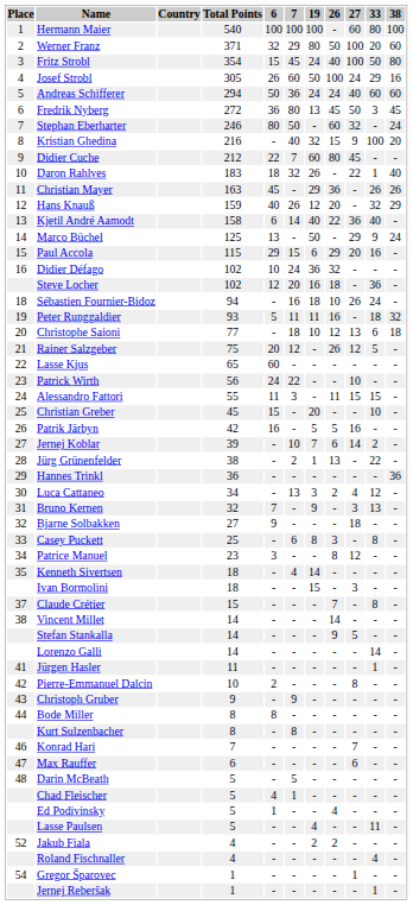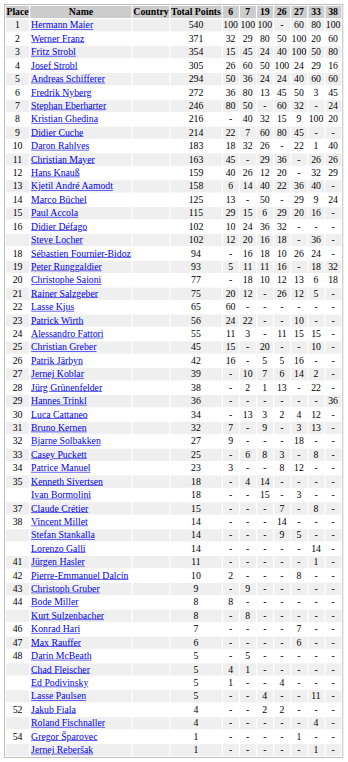 <table border="0" style="border: 1px solid #999; background-color:#FFFFFF; text-align:center">
 <tr align="center" bgcolor="#CCCCCC">
 <th>Place</th>
 <th>Name</th>
 <th>Country</th>
 <th>Total Points</th>
 <th>6</th>
 <th>7</th>
 <th>19</th>
 <th>26</th>
 <th>27</th>
 <th>33</th>
 <th>38</th>
 </tr>
 <tr bgcolor="#EFEFEF">
 <td>1</td>
 <td align="left"><a href='#'>Hermann Maier</a></td>
 <td align="left"></td>
 <td>540</td>
 <td>100</td>
 <td>100</td>
 <td>100</td>
 <td>-</td>
 <td>60</td>
 <td>80</td>
 <td>100</td>
 </tr>
 <tr>
 <td>2</td>
 <td align="left"><a href='#'>Werner Franz</a></td>
 <td align="left"></td>
 <td>371</td>
 <td>32</td>
 <td>29</td>
 <td>80</td>
 <td>50</td>
 <td>100</td>
 <td>20</td>
 <td>60</td>
 </tr>
 <tr bgcolor="#EFEFEF">
 <td>3</td>
 <td align="left"><a href='#'>Fritz Strobl</a></td>
 <td align="left"></td>
 <td>354</td>
 <td>15</td>
 <td>45</td>
 <td>24</td>
 <td>40</td>
 <td>100</td>
 <td>50</td>
 <td>80</td>
 </tr>
 <tr>
 <td>4</td>
 <td align="left"><a href='#'>Josef Strobl</a></td>
 <td align="left"></td>
 <td>305</td>
 <td>26</td>
 <td>60</td>
 <td>50</td>
 <td>100</td>
 <td>24</td>
 <td>29</td>
 <td>16</td>
 </tr>
 <tr bgcolor="#EFEFEF">
 <td>5</td>
 <td align="left"><a href='#'>Andreas Schifferer</a></td>
 <td align="left"></td>
 <td>294</td>
 <td>50</td>
 <td>36</td>
 <td>24</td>
 <td>24</td>
 <td>40</td>
 <td>60</td>
 <td>60</td>
 </tr>
 <tr>
 <td>6</td>
 <td align="left"><a href='#'>Fredrik Nyberg</a></td>
 <td align="left"></td>
 <td>272</td>
 <td>36</td>
 <td>80</td>
 <td>13</td>
 <td>45</td>
 <td>50</td>
 <td>3</td>
 <td>45</td>
 </tr>
 <tr bgcolor="#EFEFEF">
 <td>7</td>
 <td align="left"><a href='#'>Stephan Eberharter</a></td>
 <td align="left"></td>
 <td>246</td>
 <td>80</td>
 <td>50</td>
 <td>-</td>
 <td>60</td>
 <td>32</td>
 <td>-</td>
 <td>24</td>
 </tr>
 <tr>
 <td>8</td>
 <td align="left"><a href='#'>Kristian Ghedina</a></td>
 <td align="left"></td>
 <td>216</td>
 <td>-</td>
 <td>40</td>
 <td>32</td>
 <td>15</td>
 <td>9</td>
 <td>100</td>
 <td>20</td>
 </tr>
 <tr bgcolor="#EFEFEF">
 <td>9</td>
 <td align="left"><a href='#'>Didier Cuche</a></td>
 <td align="left"></td>
-<td>212</td>
+<td>214</td>
 <td>22</td>
 <td>7</td>
 <td>60</td>
 <td>80</td>
 <td>45</td>
 <td>-</td>
 <td>-</td>
 </tr>
 <tr>
 <td>10</td>
 <td align="left"><a href='#'>Daron Rahlves</a></td>
 <td align="left"></td>
 <td>183</td>
 <td>18</td>
 <td>32</td>
 <td>26</td>
 <td>-</td>
 <td>22</td>
 <td>1</td>
 <td>40</td>
 </tr>
 <tr bgcolor="#EFEFEF">
 <td>11</td>
 <td align="left"><a href='#'>Christian Mayer</a></td>
 <td align="left"></td>
 <td>163</td>
 <td>45</td>
 <td>-</td>
 <td>29</td>
 <td>36</td>
 <td>-</td>
 <td>26</td>
 <td>26</td>
 </tr>
 <tr>
 <td>12</td>
 <td align="left"><a href='#'>Hans Knauß</a></td>
 <td align="left"></td>
 <td>159</td>
 <td>40</td>
 <td>26</td>
 <td>12</td>
 <td>20</td>
 <td>-</td>
 <td>32</td>
 <td>29</td>
 </tr>
 <tr bgcolor="#EFEFEF">
 <td>13</td>
 <td align="left"><a href='#'>Kjetil André Aamodt</a></td>
 <td align="left"></td>
 <td>158</td>
 <td>6</td>
 <td>14</td>
 <td>40</td>
 <td>22</td>
 <td>36</td>
 <td>40</td>
 <td>-</td>
 </tr>
 <tr>
 <td>14</td>
 <td align="left"><a href='#'>Marco Büchel</a></td>
 <td align="left"></td>
 <td>125</td>
 <td>13</td>
 <td>-</td>
 <td>50</td>
 <td>-</td>
 <td>29</td>
 <td>9</td>
 <td>24</td>
 </tr>
 <tr bgcolor="#EFEFEF">
 <td>15</td>
 <td align="left"><a href='#'>Paul Accola</a></td>
 <td align="left"></td>
 <td>115</td>
 <td>29</td>
 <td>15</td>
 <td>6</td>
 <td>29</td>
 <td>20</td>
 <td>16</td>
 <td>-</td>
 </tr>
 <tr>
 <td>16</td>
 <td align="left"><a href='#'>Didier Défago</a></td>
 <td align="left"></td>
 <td>102</td>
 <td>10</td>
 <td>24</td>
 <td>36</td>
 <td>32</td>
 <td>-</td>
 <td>-</td>
 <td>-</td>
 </tr>
 <tr bgcolor="#EFEFEF">
 <td></td>
 <td align="left"><a href='#'>Steve Locher</a></td>
 <td align="left"></td>
 <td>102</td>
 <td>12</td>
 <td>20</td>
 <td>16</td>
 <td>18</td>
 <td>-</td>
 <td>36</td>
 <td>-</td>
 </tr>
 <tr>
 <td>18</td>
 <td align="left"><a href='#'>Sébastien Fournier-Bidoz</a></td>
 <td align="left"></td>
 <td>94</td>
 <td>-</td>
 <td>16</td>
 <td>18</td>
 <td>10</td>
 <td>26</td>
 <td>24</td>
 <td>-</td>
 </tr>
 <tr bgcolor="#EFEFEF">
 <td>19</td>
 <td align="left"><a href='#'>Peter Runggaldier</a></td>
 <td align="left"></td>
 <td>93</td>
 <td>5</td>
 <td>11</td>
 <td>11</td>
 <td>16</td>
 <td>-</td>
 <td>18</td>
 <td>32</td>
 </tr>
 <tr>
 <td>20</td>
 <td align="left"><a href='#'>Christophe Saioni</a></td>
 <td align="left"></td>
 <td>77</td>
 <td>-</td>
 <td>18</td>
 <td>10</td>
 <td>12</td>
 <td>13</td>
 <td>6</td>
 <td>18</td>
 </tr>
 <tr bgcolor="#EFEFEF">
 <td>21</td>
 <td align="left"><a href='#'>Rainer Salzgeber</a></td>
 <td align="left"></td>
 <td>75</td>
 <td>20</td>
 <td>12</td>
 <td>-</td>
 <td>26</td>
 <td>12</td>
 <td>5</td>
 <td>-</td>
 </tr>
 <tr>
 <td>22</td>
 <td align="left"><a href='#'>Lasse Kjus</a></td>
 <td align="left"></td>
 <td>65</td>
 <td>60</td>
 <td>-</td>
 <td>-</td>
 <td>-</td>
 <td>-</td>
 <td>-</td>
 <td>-</td>
 </tr>
 <tr bgcolor="#EFEFEF">
 <td>23</td>
 <td align="left"><a href='#'>Patrick Wirth</a></td>
 <td align="left"></td>
 <td>56</td>
 <td>24</td>
 <td>22</td>
 <td>-</td>
 <td>-</td>
 <td>10</td>
 <td>-</td>
 <td>-</td>
 </tr>
 <tr>
 <td>24</td>
 <td align="left"><a href='#'>Alessandro Fattori</a></td>
 <td align="left"></td>
 <td>55</td>
 <td>11</td>
 <td>3</td>
 <td>-</td>
 <td>11</td>
 <td>15</td>
 <td>15</td>
 <td>-</td>
 </tr>
 <tr bgcolor="#EFEFEF">
 <td>25</td>
 <td align="left"><a href='#'>Christian Greber</a></td>
 <td align="left"></td>
 <td>45</td>
 <td>15</td>
 <td>-</td>
 <td>20</td>
 <td>-</td>
 <td>-</td>
 <td>10</td>
 <td>-</td>
 </tr>
 <tr>
 <td>26</td>
 <td align="left"><a href='#'>Patrik Järbyn</a></td>
 <td align="left"></td>
 <td>42</td>
 <td>16</td>
 <td>-</td>
 <td>5</td>
 <td>5</td>
 <td>16</td>
 <td>-</td>
 <td>-</td>
 </tr>
 <tr bgcolor="#EFEFEF">
 <td>27</td>
 <td align="left"><a href='#'>Jernej Koblar</a></td>
 <td align="left"></td>
 <td>39</td>
 <td>-</td>
 <td>10</td>
 <td>7</td>
 <td>6</td>
 <td>14</td>
 <td>2</td>
 <td>-</td>
 </tr>
 <tr>
 <td>28</td>
 <td align="left"><a href='#'>Jürg Grünenfelder</a></td>
 <td align="left"></td>
 <td>38</td>
 <td>-</td>
 <td>2</td>
 <td>1</td>
 <td>13</td>
 <td>-</td>
 <td>22</td>
 <td>-</td>
 </tr>
 <tr bgcolor="#EFEFEF">
 <td>29</td>
 <td align="left"><a href='#'>Hannes Trinkl</a></td>
 <td align="left"></td>
 <td>36</td>
 <td>-</td>
 <td>-</td>
 <td>-</td>
 <td>-</td>
 <td>-</td>
 <td>-</td>
 <td>36</td>
 </tr>
 <tr>
 <td>30</td>
 <td align="left"><a href='#'>Luca Cattaneo</a></td>
 <td align="left"></td>
 <td>34</td>
 <td>-</td>
 <td>13</td>
 <td>3</td>
 <td>2</td>
 <td>4</td>
 <td>12</td>
 <td>-</td>
 </tr>
 <tr bgcolor="#EFEFEF">
 <td>31</td>
 <td align="left"><a href='#'>Bruno Kernen</a></td>
 <td align="left"></td>
 <td>32</td>
 <td>7</td>
 <td>-</td>
 <td>9</td>
 <td>-</td>
 <td>3</td>
 <td>13</td>
 <td>-</td>
 </tr>
 <tr>
 <td>32</td>
 <td align="left"><a href='#'>Bjarne Solbakken</a></td>
 <td align="left"></td>
 <td>27</td>
 <td>9</td>
 <td>-</td>
 <td>-</td>
 <td>-</td>
 <td>18</td>
 <td>-</td>
 <td>-</td>
 </tr>
 <tr bgcolor="#EFEFEF">
 <td>33</td>
 <td align="left"><a href='#'>Casey Puckett</a></td>
 <td align="left"></td>
 <td>25</td>
 <td>-</td>
 <td>6</td>
 <td>8</td>
 <td>3</td>
 <td>-</td>
 <td>8</td>
 <td>-</td>
 </tr>
 <tr>
 <td>34</td>
 <td align="left"><a href='#'>Patrice Manuel</a></td>
 <td align="left"></td>
 <td>23</td>
 <td>3</td>
 <td>-</td>
 <td>-</td>
 <td>8</td>
 <td>12</td>
 <td>-</td>
 <td>-</td>
 </tr>
 <tr bgcolor="#EFEFEF">
 <td>35</td>
 <td align="left"><a href='#'>Kenneth Sivertsen</a></td>
 <td align="left"></td>
 <td>18</td>
 <td>-</td>
 <td>4</td>
 <td>14</td>
 <td>-</td>
 <td>-</td>
 <td>-</td>
 <td>-</td>
 </tr>
 <tr>
 <td></td>
 <td align="left"><a href='#'>Ivan Bormolini</a></td>
 <td align="left"></td>
 <td>18</td>
 <td>-</td>
 <td>-</td>
 <td>15</td>
 <td>-</td>
 <td>3</td>
 <td>-</td>
 <td>-</td>
 </tr>
 <tr bgcolor="#EFEFEF">
 <td>37</td>
 <td align="left"><a href='#'>Claude Crétier</a></td>
 <td align="left"></td>
 <td>15</td>
 <td>-</td>
 <td>-</td>
 <td>-</td>
 <td>7</td>
 <td>-</td>
 <td>8</td>
 <td>-</td>
 </tr>
 <tr>
 <td>38</td>
 <td align="left"><a href='#'>Vincent Millet</a></td>
 <td align="left"></td>
 <td>14</td>
 <td>-</td>
 <td>-</td>
 <td>-</td>
 <td>14</td>
 <td>-</td>
 <td>-</td>
 <td>-</td>
 </tr>
 <tr bgcolor="#EFEFEF">
 <td></td>
 <td align="left"><a href='#'>Stefan Stankalla</a></td>
 <td align="left"></td>
 <td>14</td>
 <td>-</td>
 <td>-</td>
 <td>-</td>
 <td>9</td>
 <td>5</td>
 <td>-</td>
 <td>-</td>
 </tr>
 <tr>
 <td></td>
 <td align="left"><a href='#'>Lorenzo Galli</a></td>
 <td align="left"></td>
 <td>14</td>
 <td>-</td>
 <td>-</td>
 <td>-</td>
 <td>-</td>
 <td>-</td>
 <td>14</td>
 <td>-</td>
 </tr>
 <tr bgcolor="#EFEFEF">
 <td>41</td>
 <td align="left"><a href='#'>Jürgen Hasler</a></td>
 <td align="left"></td>
 <td>11</td>
 <td>-</td>
 <td>-</td>
 <td>-</td>
 <td>-</td>
 <td>-</td>
 <td>1</td>
 <td>-</td>
 </tr>
 <tr>
 <td>42</td>
 <td align="left"><a href='#'>Pierre-Emmanuel Dalcin</a></td>
 <td align="left"></td>
 <td>10</td>
 <td>2</td>
 <td>-</td>
 <td>-</td>
 <td>-</td>
 <td>8</td>
 <td>-</td>
 <td>-</td>
 </tr>
 <tr bgcolor="#EFEFEF">
 <td>43</td>
 <td align="left"><a href='#'>Christoph Gruber</a></td>
 <td align="left"></td>
 <td>9</td>
 <td>-</td>
 <td>9</td>
 <td>-</td>
 <td>-</td>
 <td>-</td>
 <td>-</td>
 <td>-</td>
 </tr>
 <tr>
 <td>44</td>
 <td align="left"><a href='#'>Bode Miller</a></td>
 <td align="left"></td>
 <td>8</td>
 <td>8</td>
 <td>-</td>
 <td>-</td>
 <td>-</td>
 <td>-</td>
 <td>-</td>
 <td>-</td>
 </tr>
 <tr bgcolor="#EFEFEF">
 <td></td>
 <td align="left"><a href='#'>Kurt Sulzenbacher</a></td>
 <td align="left"></td>
 <td>8</td>
 <td>-</td>
 <td>8</td>
 <td>-</td>
 <td>-</td>
 <td>-</td>
 <td>-</td>
 <td>-</td>
 </tr>
 <tr>
 <td>46</td>
 <td align="left"><a href='#'>Konrad Hari</a></td>
 <td align="left"></td>
 <td>7</td>
 <td>-</td>
 <td>-</td>
 <td>-</td>
 <td>-</td>
 <td>7</td>
 <td>-</td>
 <td>-</td>
 </tr>
 <tr bgcolor="#EFEFEF">
 <td>47</td>
 <td align="left"><a href='#'>Max Rauffer</a></td>
 <td align="left"></td>
 <td>6</td>
 <td>-</td>
 <td>-</td>
 <td>-</td>
 <td>-</td>
 <td>6</td>
 <td>-</td>
 <td>-</td>
 </tr>
 <tr>
 <td>48</td>
 <td align="left"><a href='#'>Darin McBeath</a></td>
 <td align="left"></td>
 <td>5</td>
 <td>-</td>
 <td>5</td>
 <td>-</td>
 <td>-</td>
 <td>-</td>
 <td>-</td>
 <td>-</td>
 </tr>
 <tr bgcolor="#EFEFEF">
 <td></td>
 <td align="left"><a href='#'>Chad Fleischer</a></td>
 <td align="left"></td>
 <td>5</td>
 <td>4</td>
 <td>1</td>
 <td>-</td>
 <td>-</td>
 <td>-</td>
 <td>-</td>
 <td>-</td>
 </tr>
 <tr>
 <td></td>
 <td align="left"><a href='#'>Ed Podivinsky</a></td>
 <td align="left"></td>
 <td>5</td>
 <td>1</td>
 <td>-</td>
 <td>-</td>
 <td>4</td>
 <td>-</td>
 <td>-</td>
 <td>-</td>
 </tr>
 <tr bgcolor="#EFEFEF">
 <td></td>
 <td align="left"><a href='#'>Lasse Paulsen</a></td>
 <td align="left"></td>
 <td>5</td>
 <td>-</td>
 <td>-</td>
 <td>4</td>
 <td>-</td>
 <td>-</td>
 <td>11</td>
 <td>-</td>
 </tr>
 <tr>
 <td>52</td>
 <td align="left"><a href='#'>Jakub Fiala</a></td>
 <td align="left"></td>
 <td>4</td>
 <td>-</td>
 <td>-</td>
 <td>2</td>
 <td>2</td>
 <td>-</td>
 <td>-</td>
 <td>-</td>
 </tr>
 <tr bgcolor="#EFEFEF">
 <td></td>
 <td align="left"><a href='#'>Roland Fischnaller</a></td>
 <td align="left"></td>
 <td>4</td>
 <td>-</td>
 <td>-</td>
 <td>-</td>
 <td>-</td>
 <td>-</td>
 <td>4</td>
 <td>-</td>
 </tr>
 <tr>
 <td>54</td>
 <td align="left"><a href='#'>Gregor Šparovec</a></td>
 <td align="left"></td>
 <td>1</td>
 <td>-</td>
 <td>-</td>
 <td>-</td>
 <td>-</td>
 <td>1</td>
 <td>-</td>
 <td>-</td>
 </tr>
 <tr bgcolor="#EFEFEF">
 <td></td>
 <td align="left"><a href='#'>Jernej Reberšak</a></td>
 <td align="left"></td>
 <td>1</td>
 <td>-</td>
 <td>-</td>
 <td>-</td>
 <td>-</td>
 <td>-</td>
 <td>1</td>
 <td>-</td>
 </tr>
 </table>
